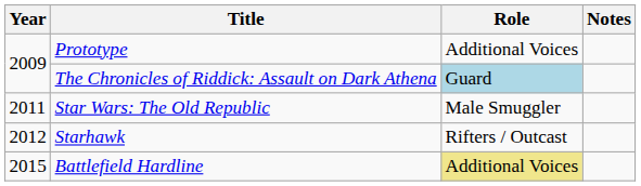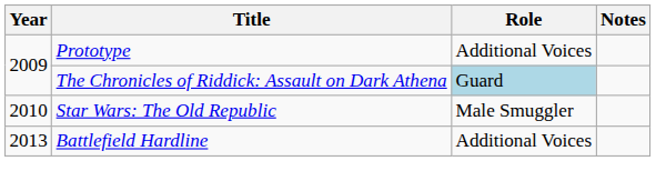 <table class="wikitable">
 <tr>
 <th>Year</th>
 <th>Title</th>
 <th>Role</th>
 <th>Notes</th>
 </tr>
 <tr>
 <td rowspan="2">2009</td>
 <td><em><a href='#'>Prototype</a></em></td>
 <td>Additional Voices</td>
 <td></td>
 </tr>
 <tr>
 <td><em><a href='#'>The Chronicles of Riddick: Assault on Dark Athena</a></em></td>
 <td style="background: lightblue;">Guard</td>
 <td></td>
 </tr>
 <tr>
-<td>2011</td>
+<td>2010</td>
 <td><em><a href='#'>Star Wars: The Old Republic</a></em></td>
 <td>Male Smuggler</td>
 <td></td>
 </tr>
 <tr>
-<td>2012</td>
-<td><em><a href='#'>Starhawk</a></em></td>
-<td>Rifters / Outcast</td>
-<td></td>
-</tr>
-<tr>
-<td>2015</td>
+<td>2013</td>
 <td><em><a href='#'>Battlefield Hardline</a></em></td>
-<td style="background: khaki;">Additional Voices</td>
+<td>Additional Voices</td>
 <td></td>
 </tr>
 </table>
